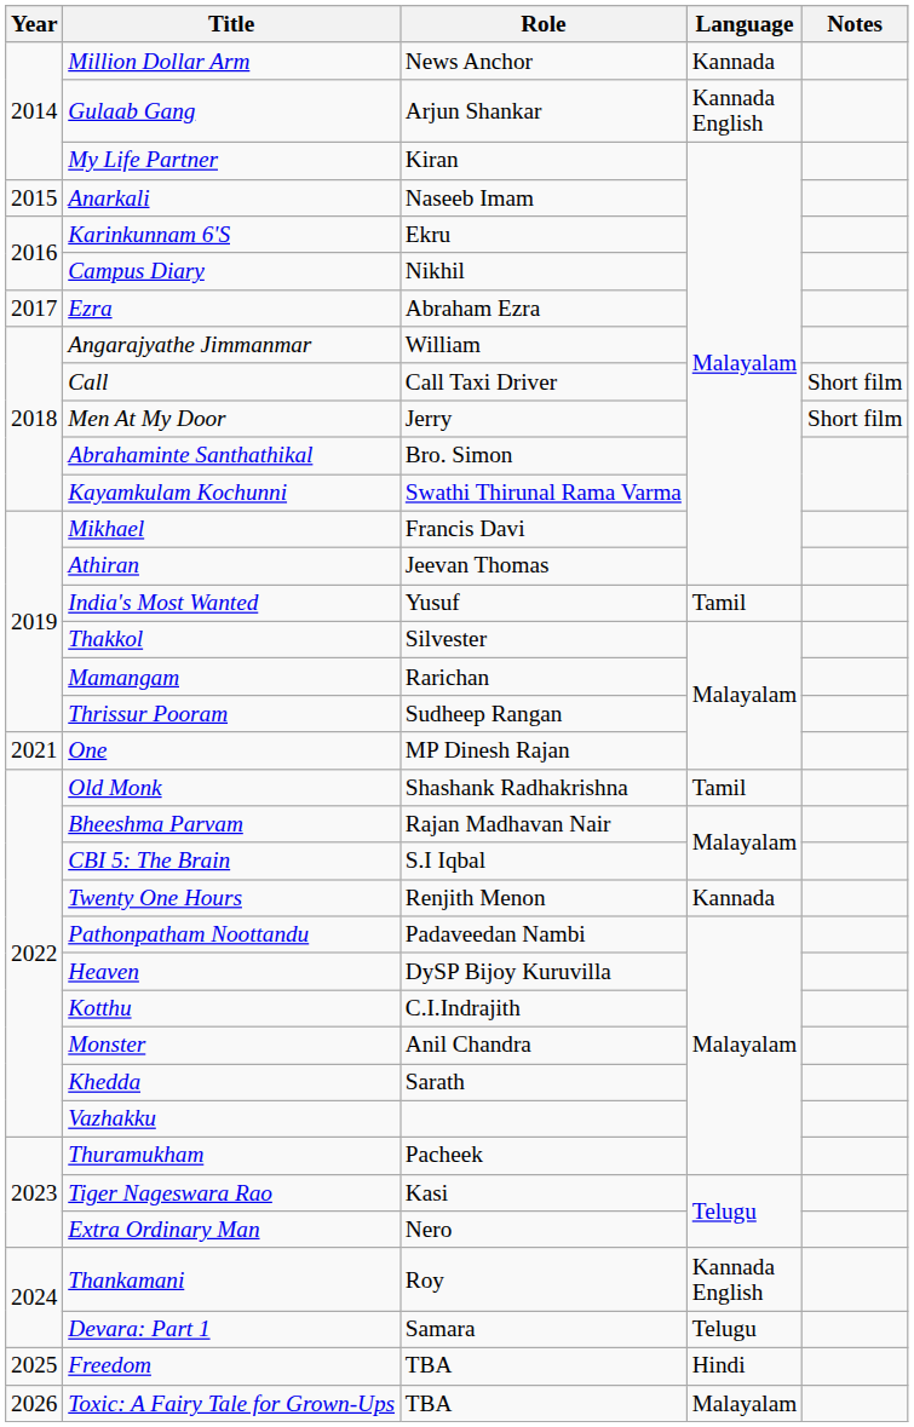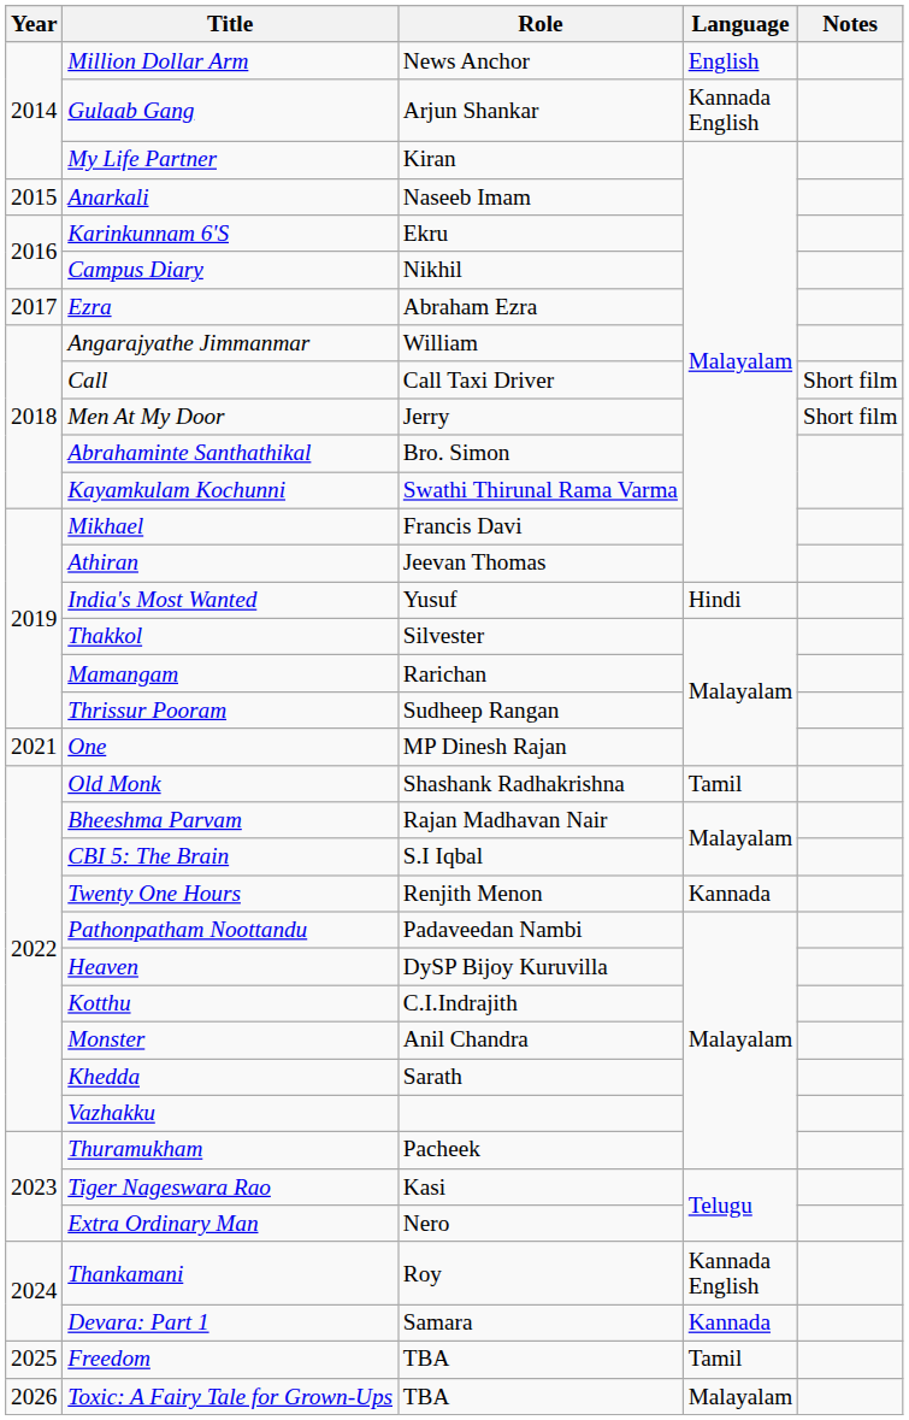 <table class="wikitable sortable">
 <tr style="background:#ccc; text-align:center;">
 <th>Year</th>
 <th>Title</th>
 <th>Role</th>
 <th>Language</th>
 <th class="unsortable">Notes</th>
 </tr>
 <tr>
 <td rowspan="3">2014</td>
 <td><em><a href='#'>Million Dollar Arm</a></em></td>
 <td>News Anchor</td>
-<td>Kannada</td>
+<td><a href='#'>English</a></td>
 <td></td>
 </tr>
 <tr>
 <td><em><a href='#'>Gulaab Gang</a></em></td>
 <td>Arjun Shankar</td>
 <td>Kannada<br>English</td>
 <td></td>
 </tr>
 <tr>
 <td><em><a href='#'>My Life Partner</a></em></td>
 <td>Kiran</td>
 <td rowspan="12"><a href='#'>Malayalam</a></td>
 <td></td>
 </tr>
 <tr>
 <td>2015</td>
 <td><em><a href='#'>Anarkali</a></em></td>
 <td>Naseeb Imam</td>
 <td></td>
 </tr>
 <tr>
 <td rowspan="2">2016</td>
 <td><em><a href='#'>Karinkunnam 6'S</a></em></td>
 <td>Ekru</td>
 <td></td>
 </tr>
 <tr>
 <td><em><a href='#'>Campus Diary</a></em></td>
 <td>Nikhil</td>
 <td></td>
 </tr>
 <tr>
 <td>2017</td>
 <td><em><a href='#'>Ezra</a></em></td>
 <td>Abraham Ezra</td>
 <td></td>
 </tr>
 <tr>
 <td rowspan="5">2018</td>
 <td><em>Angarajyathe Jimmanmar</em></td>
 <td>William</td>
 <td></td>
 </tr>
 <tr>
 <td><em>Call</em></td>
 <td>Call Taxi Driver</td>
 <td>Short film</td>
 </tr>
 <tr>
 <td><em>Men At My Door</em></td>
 <td>Jerry</td>
 <td>Short film</td>
 </tr>
 <tr>
 <td><em><a href='#'>Abrahaminte Santhathikal</a></em></td>
 <td>Bro. Simon</td>
 <td rowspan="2"></td>
 </tr>
 <tr>
 <td><em><a href='#'>Kayamkulam Kochunni</a></em></td>
 <td><a href='#'>Swathi Thirunal Rama Varma</a></td>
 </tr>
 <tr>
 <td rowspan="6">2019</td>
 <td><em><a href='#'>Mikhael</a></em></td>
 <td>Francis Davi</td>
 <td></td>
 </tr>
 <tr>
 <td><em><a href='#'>Athiran</a></em></td>
 <td>Jeevan Thomas</td>
 <td></td>
 </tr>
 <tr>
 <td><em><a href='#'>India's Most Wanted</a></em></td>
 <td>Yusuf</td>
-<td>Tamil</td>
+<td>Hindi</td>
 <td></td>
 </tr>
 <tr>
 <td><em><a href='#'>Thakkol</a></em></td>
 <td>Silvester</td>
 <td rowspan="4">Malayalam</td>
 <td></td>
 </tr>
 <tr>
 <td><em><a href='#'>Mamangam</a></em></td>
 <td>Rarichan</td>
 <td></td>
 </tr>
 <tr>
 <td><em><a href='#'>Thrissur Pooram</a></em></td>
 <td>Sudheep Rangan</td>
 <td></td>
 </tr>
 <tr>
 <td>2021</td>
 <td><em><a href='#'>One</a></em></td>
 <td>MP Dinesh Rajan</td>
 <td></td>
 </tr>
 <tr>
 <td rowspan=10>2022</td>
 <td><em><a href='#'>Old Monk</a></em></td>
 <td>Shashank Radhakrishna</td>
 <td>Tamil</td>
 <td></td>
 </tr>
 <tr>
 <td><em><a href='#'>Bheeshma Parvam</a></em></td>
 <td>Rajan Madhavan Nair</td>
 <td rowspan="2">Malayalam</td>
 <td></td>
 </tr>
 <tr>
 <td><em><a href='#'>CBI 5: The Brain</a></em></td>
 <td>S.I Iqbal</td>
 <td></td>
 </tr>
 <tr>
 <td><em><a href='#'>Twenty One Hours</a></em></td>
 <td>Renjith Menon</td>
 <td>Kannada</td>
 <td></td>
 </tr>
 <tr>
 <td><em><a href='#'>Pathonpatham Noottandu</a></em></td>
 <td>Padaveedan Nambi</td>
 <td rowspan="7">Malayalam</td>
 <td></td>
 </tr>
 <tr>
 <td><em><a href='#'>Heaven</a></em></td>
 <td>DySP Bijoy Kuruvilla</td>
 <td></td>
 </tr>
 <tr>
 <td><em><a href='#'>Kotthu</a></em></td>
 <td>C.I.Indrajith</td>
 <td></td>
 </tr>
 <tr>
 <td><em><a href='#'>Monster</a></em></td>
 <td>Anil Chandra</td>
 <td></td>
 </tr>
 <tr>
 <td><em><a href='#'>Khedda</a></em></td>
 <td>Sarath</td>
 <td></td>
 </tr>
 <tr>
 <td><em><a href='#'>Vazhakku</a></em></td>
 <td></td>
 <td></td>
 </tr>
 <tr>
 <td Rowspan=3>2023</td>
 <td><em><a href='#'>Thuramukham</a></em></td>
 <td>Pacheek</td>
 <td></td>
 </tr>
 <tr>
 <td><em><a href='#'>Tiger Nageswara Rao</a></em></td>
 <td>Kasi</td>
 <td rowspan="2"><a href='#'>Telugu</a></td>
 <td></td>
 </tr>
 <tr>
 <td><em><a href='#'>Extra Ordinary Man</a></em></td>
 <td>Nero</td>
 <td></td>
 </tr>
 <tr>
 <td rowspan=2>2024</td>
 <td><em><a href='#'>Thankamani</a></em></td>
 <td>Roy</td>
 <td>Kannada<br>English</td>
 <td></td>
 </tr>
 <tr>
 <td><em><a href='#'>Devara: Part 1</a></em></td>
 <td>Samara</td>
-<td>Telugu</td>
+<td><a href='#'>Kannada</a></td>
 <td></td>
 </tr>
 <tr>
 <td>2025</td>
 <td><a href='#'><em>Freedom</em></a></td>
 <td>TBA</td>
-<td>Hindi</td>
+<td>Tamil</td>
 <td></td>
 </tr>
 <tr>
 <td>2026</td>
 <td><em><a href='#'>Toxic: A Fairy Tale for Grown-Ups</a></em></td>
 <td>TBA</td>
 <td>Malayalam</td>
 <td></td>
 </tr>
 </table>
